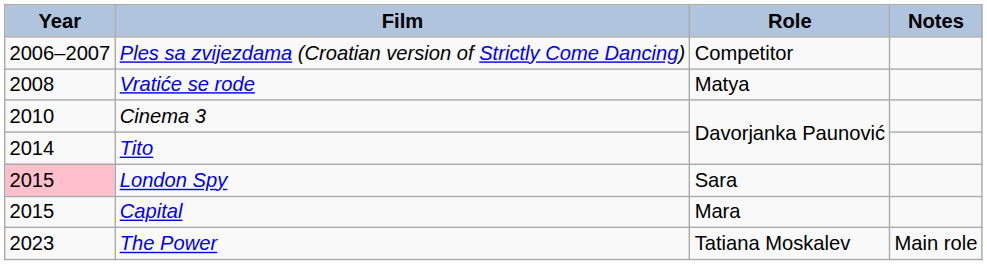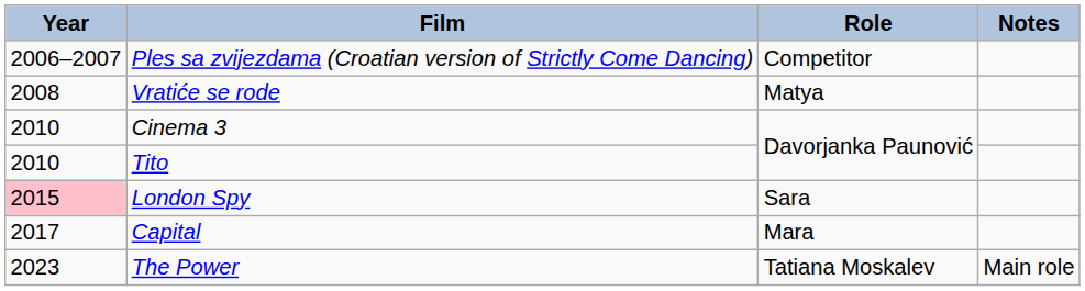 <table class="wikitable" style="font-size:90%;">
 <tr>
 <th style="background:#B0C4DE;">Year</th>
 <th style="background:#B0C4DE;">Film</th>
 <th style="background:#B0C4DE;">Role</th>
 <th style="background:#B0C4DE;">Notes</th>
 </tr>
 <tr>
 <td>2006–2007</td>
 <td><em><a href='#'>Ples sa zvijezdama</a> (Croatian version of <a href='#'>Strictly Come Dancing</a>)</em></td>
 <td>Competitor</td>
 <td></td>
 </tr>
 <tr>
 <td>2008</td>
 <td><em><a href='#'>Vratiće se rode</a></em></td>
 <td>Matya</td>
 <td></td>
 </tr>
 <tr>
 <td>2010</td>
 <td><em>Cinema 3</em></td>
 <td rowspan="2">Davorjanka Paunović</td>
 <td></td>
 </tr>
 <tr>
-<td>2014</td>
+<td>2010</td>
 <td><em><a href='#'>Tito</a></em></td>
 <td></td>
 </tr>
 <tr>
 <td style="background: pink;">2015</td>
 <td><em><a href='#'>London Spy</a></em></td>
 <td>Sara</td>
 <td></td>
 </tr>
 <tr>
-<td>2015</td>
+<td>2017</td>
 <td><em><a href='#'>Capital</a></em></td>
 <td>Mara</td>
 <td></td>
 </tr>
 <tr>
 <td>2023</td>
 <td><em><a href='#'>The Power</a></em></td>
 <td>Tatiana Moskalev</td>
 <td>Main role</td>
 </tr>
 </table>
